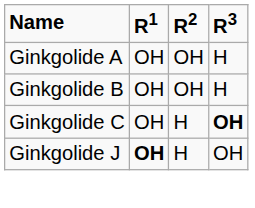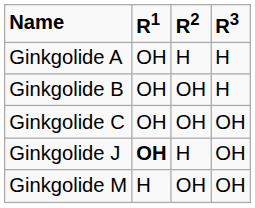 <table class="wikitable">
 <tr>
 <td><strong>Name</strong></td>
 <td><strong>R<sup>1</sup></strong></td>
 <td><strong>R<sup>2</sup></strong></td>
 <td><strong>R<sup>3</sup></strong></td>
 </tr>
 <tr>
 <td>Ginkgolide A</td>
 <td>OH</td>
-<td>OH</td>
+<td>H</td>
 <td>H</td>
 </tr>
 <tr>
 <td>Ginkgolide B</td>
 <td>OH</td>
 <td>OH</td>
 <td>H</td>
 </tr>
 <tr>
 <td>Ginkgolide C</td>
 <td>OH</td>
-<td>H</td>
-<td><strong>OH</strong></td>
+<td>OH</td>
+<td>OH</td>
 </tr>
 <tr>
 <td>Ginkgolide J</td>
 <td><strong>OH</strong></td>
 <td>H</td>
 <td>OH</td>
 </tr>
+<tr>
+<td>Ginkgolide M</td>
+<td>H</td>
+<td>OH</td>
+<td>OH</td>
+</tr>
 </table>
